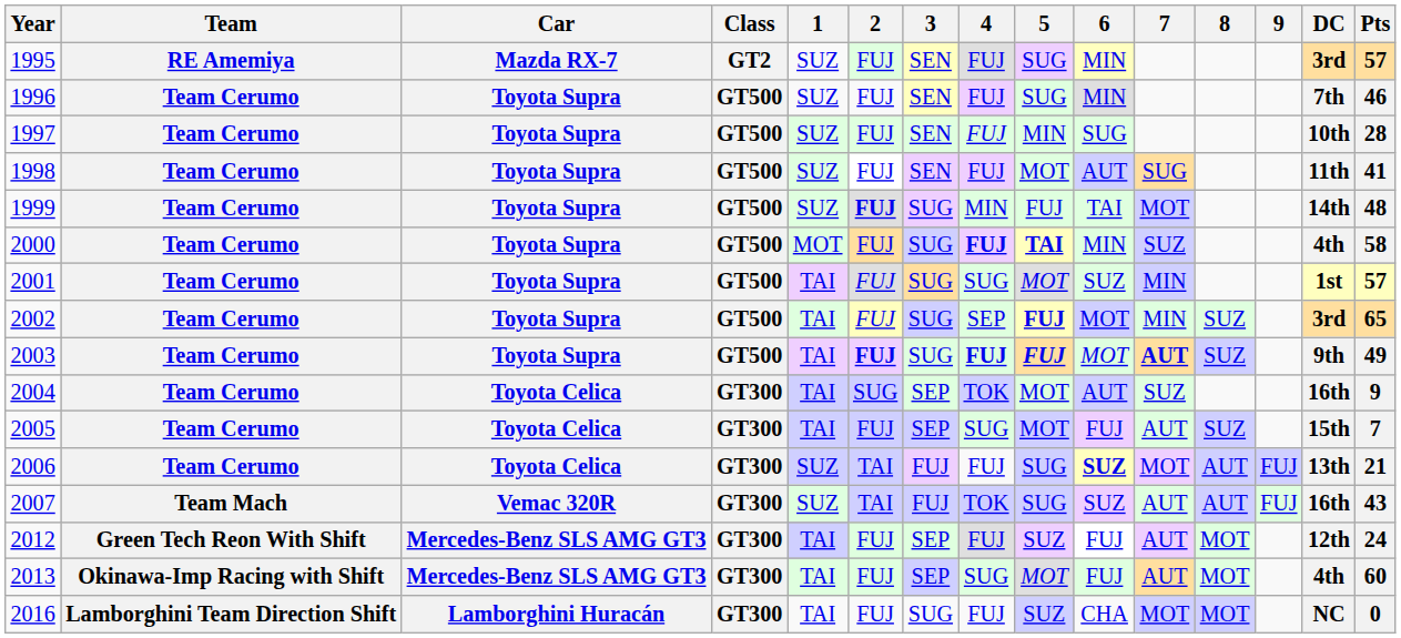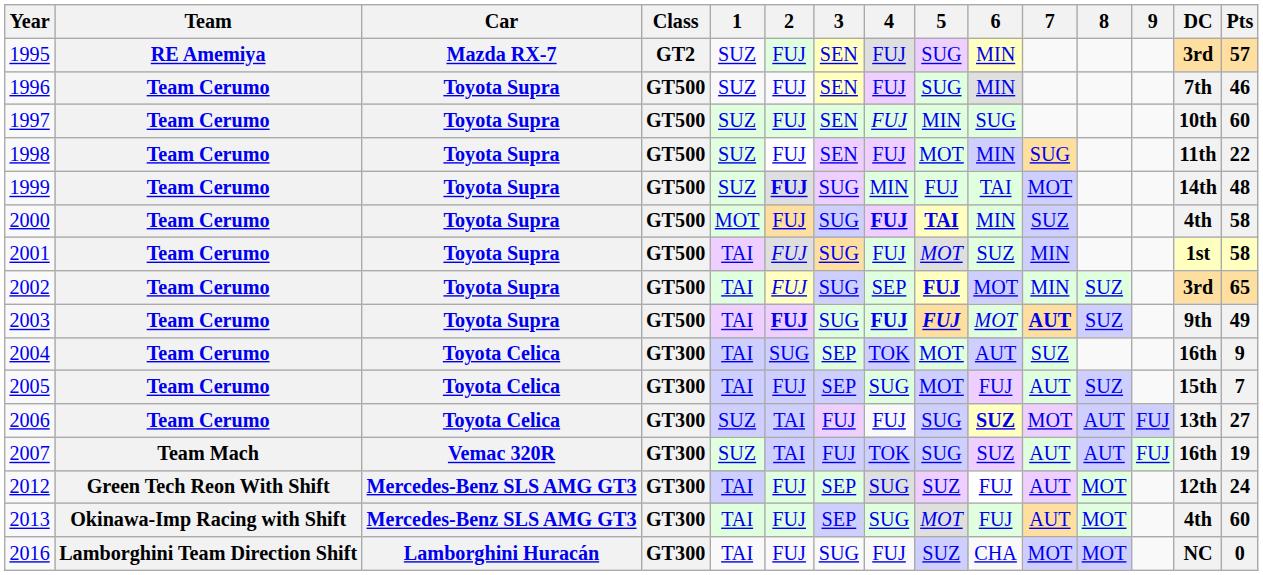 <table class="wikitable" style="text-align:center; font-size:90%">
 <tr>
 <th>Year</th>
 <th>Team</th>
 <th>Car</th>
 <th>Class</th>
 <th>1</th>
 <th>2</th>
 <th>3</th>
 <th>4</th>
 <th>5</th>
 <th>6</th>
 <th>7</th>
 <th>8</th>
 <th>9</th>
 <th>DC</th>
 <th>Pts</th>
 </tr>
 <tr>
 <td><a href='#'>1995</a></td>
 <th><a href='#'>RE Amemiya</a></th>
 <th><a href='#'>Mazda RX-7</a></th>
 <th>GT2</th>
 <td><a href='#'>SUZ</a></td>
 <td style="background:#DFFFDF;"><a href='#'>FUJ</a><br></td>
 <td style="background:#FFFFBF;"><a href='#'>SEN</a><br></td>
 <td style="background:#DFDFDF;"><a href='#'>FUJ</a><br></td>
 <td style="background:#EFCFFF;"><a href='#'>SUG</a><br></td>
 <td style="background:#FFFFBF;"><a href='#'>MIN</a><br></td>
 <td></td>
 <td></td>
 <td></td>
 <th style="background:#FFDF9F;"><strong>3rd</strong></th>
 <th style="background:#FFDF9F;"><strong>57</strong></th>
 </tr>
 <tr>
 <td><a href='#'>1996</a></td>
 <th><a href='#'>Team Cerumo</a></th>
 <th><a href='#'>Toyota Supra</a></th>
 <th>GT500</th>
 <td><a href='#'>SUZ</a></td>
 <td><a href='#'>FUJ</a></td>
 <td style="background:#FFFFBF;"><a href='#'>SEN</a><br></td>
 <td style="background:#EFCFFF;"><a href='#'>FUJ</a><br></td>
 <td style="background:#DFFFDF;"><a href='#'>SUG</a><br></td>
 <td style="background:#DFDFDF;"><a href='#'>MIN</a><br></td>
 <td></td>
 <td></td>
 <td></td>
 <th>7th</th>
 <th>46</th>
 </tr>
 <tr>
 <td><a href='#'>1997</a></td>
 <th><a href='#'>Team Cerumo</a></th>
 <th><a href='#'>Toyota Supra</a></th>
 <th>GT500</th>
 <td style="background:#DFFFDF;"><a href='#'>SUZ</a><br></td>
 <td style="background:#DFFFDF;"><a href='#'>FUJ</a><br></td>
 <td style="background:#DFFFDF;"><a href='#'>SEN</a><br></td>
 <td style="background:#DFFFDF;"><a href='#'><em>FUJ</em></a><br></td>
 <td style="background:#DFFFDF;"><a href='#'>MIN</a><br></td>
 <td style="background:#DFFFDF;"><a href='#'>SUG</a><br></td>
 <td></td>
 <td></td>
 <td></td>
 <th>10th</th>
-<th>28</th>
+<th>60</th>
 </tr>
 <tr>
 <td><a href='#'>1998</a></td>
 <th><a href='#'>Team Cerumo</a></th>
 <th><a href='#'>Toyota Supra</a></th>
 <th>GT500</th>
 <td style="background:#DFFFDF;"><a href='#'>SUZ</a><br></td>
 <td style="background:#FFFFFF;"><a href='#'>FUJ</a><br></td>
 <td style="background:#EFCFFF;"><a href='#'>SEN</a><br></td>
 <td style="background:#EFCFFF;"><a href='#'>FUJ</a><br></td>
 <td style="background:#DFFFDF;"><a href='#'>MOT</a><br></td>
-<td style="background:#CFCFFF;"><a href='#'>AUT</a><br></td>
+<td style="background:#CFCFFF;"><a href='#'>MIN</a><br></td>
 <td style="background:#FFDF9F;"><a href='#'>SUG</a><br></td>
 <td></td>
 <td></td>
 <th>11th</th>
-<th>41</th>
+<th>22</th>
 </tr>
 <tr>
 <td><a href='#'>1999</a></td>
 <th><a href='#'>Team Cerumo</a></th>
 <th><a href='#'>Toyota Supra</a></th>
 <th>GT500</th>
 <td style="background:#DFFFDF;"><a href='#'>SUZ</a><br></td>
 <td style="background:#DFDFDF;"><strong><a href='#'>FUJ</a></strong><br></td>
 <td style="background:#EFCFFF;"><a href='#'>SUG</a><br></td>
 <td style="background:#DFFFDF;"><a href='#'>MIN</a><br></td>
 <td style="background:#DFFFDF;"><a href='#'>FUJ</a><br></td>
 <td style="background:#DFFFDF;"><a href='#'>TAI</a><br></td>
 <td style="background:#CFCFFF;"><a href='#'>MOT</a><br></td>
 <td></td>
 <td></td>
 <th>14th</th>
 <th>48</th>
 </tr>
 <tr>
 <td><a href='#'>2000</a></td>
 <th><a href='#'>Team Cerumo</a></th>
 <th><a href='#'>Toyota Supra</a></th>
 <th>GT500</th>
 <td style="background:#DFFFDF;"><a href='#'>MOT</a><br></td>
 <td style="background:#FFDF9F;"><a href='#'>FUJ</a><br></td>
 <td style="background:#CFCFFF;"><a href='#'>SUG</a><br></td>
 <td style="background:#EFCFFF;"><strong><a href='#'>FUJ</a></strong><br></td>
 <td style="background:#FFFFBF;"><strong><a href='#'>TAI</a></strong><br></td>
 <td style="background:#DFFFDF;"><a href='#'>MIN</a><br></td>
 <td style="background:#CFCFFF;"><a href='#'>SUZ</a><br></td>
 <td></td>
 <td></td>
 <th>4th</th>
 <th>58</th>
 </tr>
 <tr>
 <td><a href='#'>2001</a></td>
 <th><a href='#'>Team Cerumo</a></th>
 <th><a href='#'>Toyota Supra</a></th>
 <th>GT500</th>
 <td style="background:#EFCFFF;"><a href='#'>TAI</a><br></td>
 <td style="background:#DFDFDF;"><em><a href='#'>FUJ</a></em><br></td>
 <td style="background:#FFDF9F;"><a href='#'>SUG</a><br></td>
-<td style="background:#DFFFDF;"><a href='#'>SUG</a><br></td>
+<td style="background:#DFFFDF;"><a href='#'>FUJ</a><br></td>
 <td style="background:#DFDFDF;"><em><a href='#'>MOT</a></em><br></td>
 <td style="background:#DFFFDF;"><a href='#'>SUZ</a><br></td>
 <td style="background:#CFCFFF;"><a href='#'>MIN</a><br></td>
 <td></td>
 <td></td>
 <td style="background:#FFFFBF;"><strong>1st</strong></td>
-<td style="background:#FFFFBF;"><strong>57</strong></td>
+<td style="background:#FFFFBF;"><strong>58</strong></td>
 </tr>
 <tr>
 <td><a href='#'>2002</a></td>
 <th><a href='#'>Team Cerumo</a></th>
 <th><a href='#'>Toyota Supra</a></th>
 <th>GT500</th>
 <td style="background:#DFFFDF;"><a href='#'>TAI</a><br></td>
 <td style="background:#FFFFBF;"><em><a href='#'>FUJ</a></em><br></td>
 <td style="background:#CFCFFF;"><a href='#'>SUG</a><br></td>
 <td style="background:#DFFFDF;"><a href='#'>SEP</a><br></td>
 <td style="background:#FFFFBF;"><strong><a href='#'>FUJ</a></strong><br></td>
 <td style="background:#CFCFFF;"><a href='#'>MOT</a><br></td>
 <td style="background:#DFFFDF;"><a href='#'>MIN</a><br></td>
 <td style="background:#DFFFDF;"><a href='#'>SUZ</a><br></td>
 <td></td>
 <td style="background:#FFDF9F;"><strong>3rd</strong></td>
 <td style="background:#FFDF9F;"><strong>65</strong></td>
 </tr>
 <tr>
 <td><a href='#'>2003</a></td>
 <th><a href='#'>Team Cerumo</a></th>
 <th><a href='#'>Toyota Supra</a></th>
 <th>GT500</th>
 <td style="background:#EFCFFF;"><a href='#'>TAI</a><br></td>
 <td style="background:#EFCFFF;"><strong><a href='#'>FUJ</a></strong><br></td>
 <td style="background:#DFFFDF;"><a href='#'>SUG</a><br></td>
 <td style="background:#DFFFDF;"><strong><a href='#'>FUJ</a></strong><br></td>
 <td style="background:#FFDF9F;"><strong><em><a href='#'>FUJ</a></em></strong><br></td>
 <td style="background:#DFFFDF;"><em><a href='#'>MOT</a></em><br></td>
 <td style="background:#FFDF9F;"><strong><a href='#'>AUT</a></strong><br></td>
 <td style="background:#CFCFFF;"><a href='#'>SUZ</a><br></td>
 <td></td>
 <th>9th</th>
 <th>49</th>
 </tr>
 <tr>
 <td><a href='#'>2004</a></td>
 <th><a href='#'>Team Cerumo</a></th>
 <th><a href='#'>Toyota Celica</a></th>
 <th>GT300</th>
 <td style="background:#CFCFFF;"><a href='#'>TAI</a><br></td>
 <td style="background:#CFCFFF;"><a href='#'>SUG</a><br></td>
 <td style="background:#DFFFDF;"><a href='#'>SEP</a><br></td>
 <td style="background:#CFCFFF;"><a href='#'>TOK</a><br></td>
 <td style="background:#DFFFDF;"><a href='#'>MOT</a><br></td>
 <td style="background:#CFCFFF;"><a href='#'>AUT</a><br></td>
 <td style="background:#DFFFDF;"><a href='#'>SUZ</a><br></td>
 <td></td>
 <td></td>
 <th>16th</th>
 <th>9</th>
 </tr>
 <tr>
 <td><a href='#'>2005</a></td>
 <th><a href='#'>Team Cerumo</a></th>
 <th><a href='#'>Toyota Celica</a></th>
 <th>GT300</th>
 <td style="background:#CFCFFF;"><a href='#'>TAI</a><br></td>
 <td style="background:#CFCFFF;"><a href='#'>FUJ</a><br></td>
 <td style="background:#CFCFFF;"><a href='#'>SEP</a><br></td>
 <td style="background:#DFFFDF;"><a href='#'>SUG</a><br></td>
 <td style="background:#CFCFFF;"><a href='#'>MOT</a><br></td>
 <td style="background:#EFCFFF;"><a href='#'>FUJ</a><br></td>
 <td style="background:#DFFFDF;"><a href='#'>AUT</a><br></td>
 <td style="background:#CFCFFF;"><a href='#'>SUZ</a><br></td>
 <td></td>
 <th>15th</th>
 <th>7</th>
 </tr>
 <tr>
 <td><a href='#'>2006</a></td>
 <th><a href='#'>Team Cerumo</a></th>
 <th><a href='#'>Toyota Celica</a></th>
 <th>GT300</th>
 <td style="background:#CFCFFF;"><a href='#'>SUZ</a><br></td>
 <td style="background:#CFCFFF;"><a href='#'>TAI</a><br></td>
 <td style="background:#EFCFFF;"><a href='#'>FUJ</a><br></td>
 <td><a href='#'>FUJ</a></td>
 <td style="background:#CFCFFF;"><a href='#'>SUG</a><br></td>
 <td style="background:#FFFFBF;"><strong><a href='#'>SUZ</a></strong><br></td>
 <td style="background:#EFCFFF;"><a href='#'>MOT</a><br></td>
 <td style="background:#CFCFFF;"><a href='#'>AUT</a><br></td>
 <td style="background:#CFCFFF;"><a href='#'>FUJ</a><br></td>
 <th>13th</th>
-<th>21</th>
+<th>27</th>
 </tr>
 <tr>
 <td><a href='#'>2007</a></td>
 <th>Team Mach</th>
 <th><a href='#'>Vemac 320R</a></th>
 <th>GT300</th>
 <td style="background:#DFFFDF;"><a href='#'>SUZ</a><br></td>
 <td style="background:#CFCFFF;"><a href='#'>TAI</a><br></td>
 <td style="background:#CFCFFF;"><a href='#'>FUJ</a><br></td>
 <td style="background:#CFCFFF;"><a href='#'>TOK</a><br></td>
 <td style="background:#CFCFFF;"><a href='#'>SUG</a><br></td>
 <td style="background:#EFCFFF;"><a href='#'>SUZ</a><br></td>
 <td style="background:#DFFFDF;"><a href='#'>AUT</a><br></td>
 <td style="background:#CFCFFF;"><a href='#'>AUT</a><br></td>
 <td style="background:#DFFFDF;"><a href='#'>FUJ</a><br></td>
 <th>16th</th>
-<th>43</th>
+<th>19</th>
 </tr>
 <tr>
 <td><a href='#'>2012</a></td>
 <th>Green Tech Reon With Shift</th>
 <th><a href='#'>Mercedes-Benz SLS AMG GT3</a></th>
 <th>GT300</th>
 <td style="background:#CFCFFF;"><a href='#'>TAI</a><br></td>
 <td style="background:#DFFFDF;"><a href='#'>FUJ</a><br></td>
 <td style="background:#DFFFDF;"><a href='#'>SEP</a><br></td>
-<td style="background:#DFDFDF;"><a href='#'>FUJ</a><br></td>
+<td style="background:#DFDFDF;"><a href='#'>SUG</a><br></td>
 <td style="background:#EFCFFF;"><a href='#'>SUZ</a><br></td>
 <td style="background:#FFFFFF;"><a href='#'>FUJ</a><br></td>
 <td style="background:#EFCFFF;"><a href='#'>AUT</a><br></td>
 <td style="background:#DFFFDF;"><a href='#'>MOT</a><br></td>
 <td></td>
 <th>12th</th>
 <th>24</th>
 </tr>
 <tr>
 <td><a href='#'>2013</a></td>
 <th>Okinawa-Imp Racing with Shift</th>
 <th><a href='#'>Mercedes-Benz SLS AMG GT3</a></th>
 <th>GT300</th>
 <td style="background:#DFFFDF;"><a href='#'>TAI</a><br></td>
 <td style="background:#DFFFDF;"><a href='#'>FUJ</a><br></td>
 <td style="background:#CFCFFF;"><a href='#'>SEP</a><br></td>
 <td style="background:#DFFFDF;"><a href='#'>SUG</a><br></td>
 <td style="background:#DFDFDF;"><em><a href='#'>MOT</a></em><br></td>
 <td style="background:#DFFFDF;"><a href='#'>FUJ</a><br></td>
 <td style="background:#FFDF9F;"><a href='#'>AUT</a><br></td>
 <td style="background:#DFFFDF;"><a href='#'>MOT</a><br></td>
 <td></td>
 <th>4th</th>
 <th>60</th>
 </tr>
 <tr>
 <td><a href='#'>2016</a></td>
 <th>Lamborghini Team Direction Shift</th>
 <th><a href='#'>Lamborghini Huracán</a></th>
 <th>GT300</th>
 <td><a href='#'>TAI</a></td>
 <td><a href='#'>FUJ</a></td>
 <td><a href='#'>SUG</a></td>
 <td><a href='#'>FUJ</a></td>
 <td style="background:#CFCFFF;"><a href='#'>SUZ</a><br></td>
 <td><a href='#'>CHA</a></td>
 <td style="background:#CFCFFF;"><a href='#'>MOT</a><br></td>
 <td style="background:#CFCFFF;"><a href='#'>MOT</a><br></td>
 <td></td>
 <th>NC</th>
 <th>0</th>
 </tr>
 </table>
